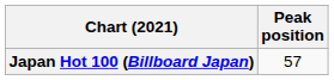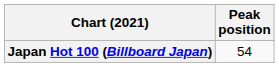 <table class="wikitable sortable plainrowheaders" style="text-align:center">
 <tr>
 <th scope="col">Chart (2021)</th>
 <th scope="col">Peak<br>position</th>
 </tr>
 <tr>
 <th scope="row">Japan <a href='#'>Hot 100</a> (<em><a href='#'>Billboard Japan</a></em>)</th>
-<td>57</td>
+<td>54</td>
 </tr>
 </table>
